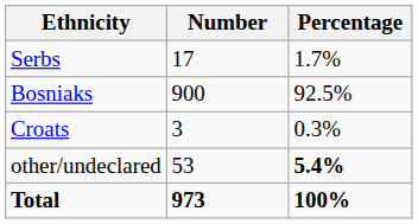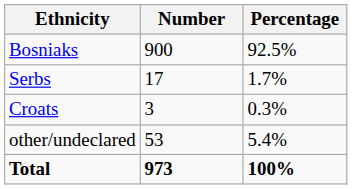 <table class="wikitable">
 <tr>
 <th width="100px">Ethnicity</th>
 <th width="80px">Number</th>
 <th width="80px">Percentage</th>
 </tr>
 <tr>
+<td><a href='#'>Bosniaks</a></td>
+<td>900</td>
+<td>92.5%</td>
+</tr>
+<tr>
 <td><a href='#'>Serbs</a></td>
 <td>17</td>
 <td>1.7%</td>
-</tr>
-<tr>
-<td><a href='#'>Bosniaks</a></td>
-<td>900</td>
-<td>92.5%</td>
 </tr>
 <tr>
 <td><a href='#'>Croats</a></td>
 <td>3</td>
 <td>0.3%</td>
 </tr>
 <tr>
 <td>other/undeclared</td>
 <td>53</td>
-<td><strong>5.4%</strong></td>
+<td>5.4%</td>
 </tr>
 <tr>
 <td><strong>Total</strong></td>
 <td><strong>973</strong></td>
 <td><strong>100%</strong></td>
 </tr>
 </table>
